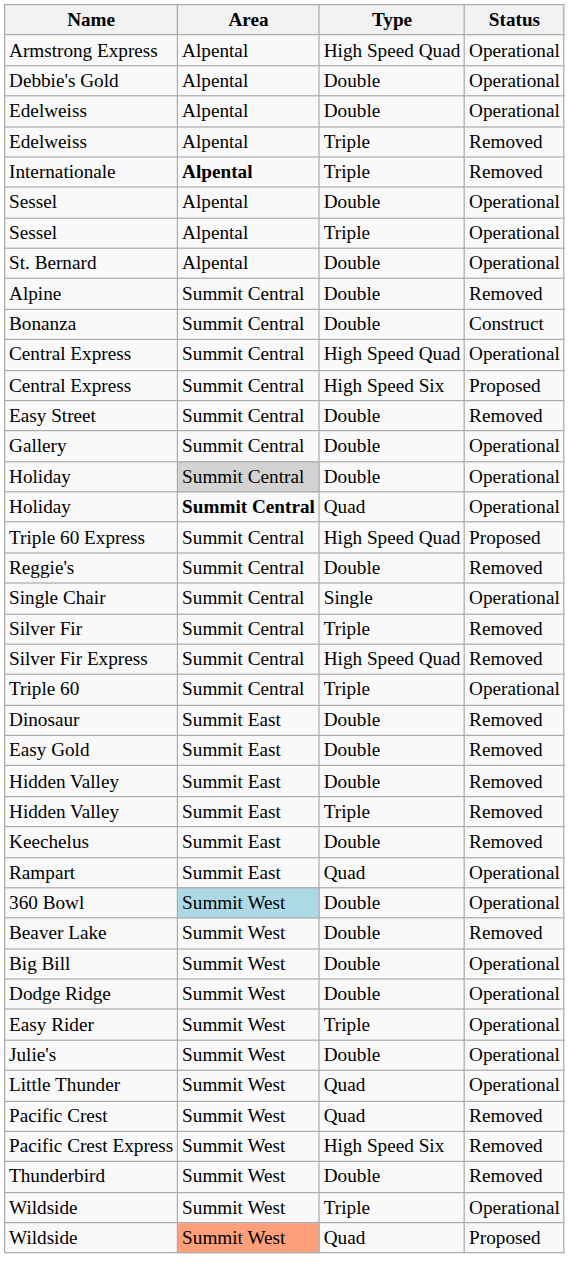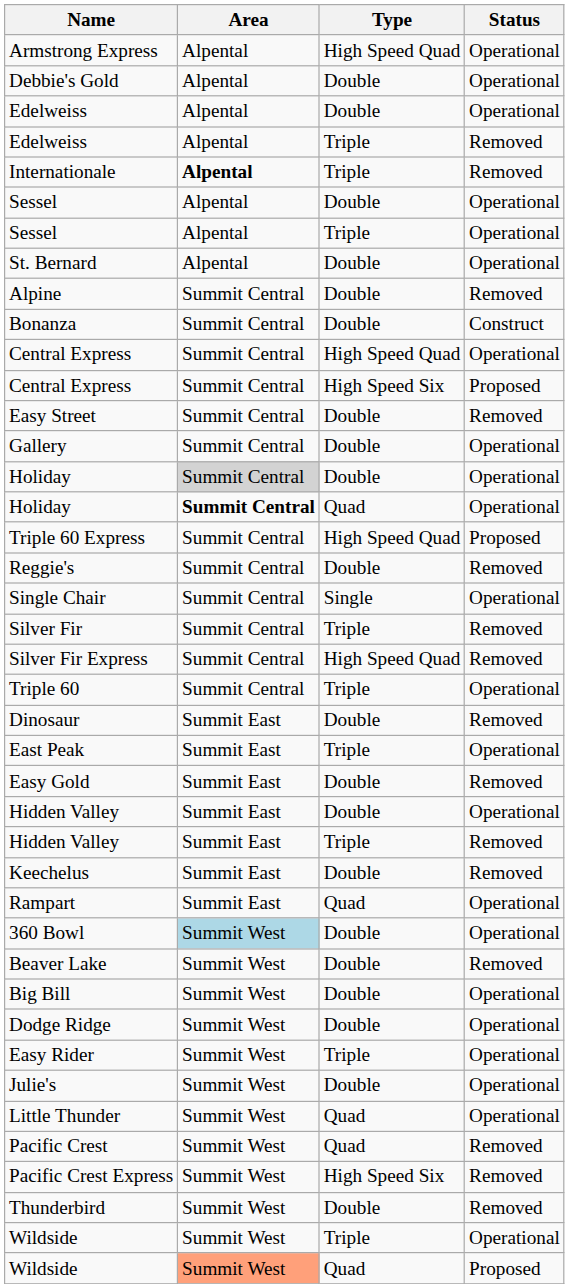 <table class="wikitable sortable mw-collapsible">
 <tr>
 <th>Name</th>
 <th>Area</th>
 <th>Type</th>
 <th>Status</th>
 </tr>
 <tr>
 <td>Armstrong Express</td>
 <td>Alpental</td>
 <td>High Speed Quad</td>
 <td>Operational</td>
 </tr>
 <tr>
 <td>Debbie's Gold</td>
 <td>Alpental</td>
 <td>Double</td>
 <td>Operational</td>
 </tr>
 <tr>
 <td>Edelweiss</td>
 <td>Alpental</td>
 <td>Double</td>
 <td>Operational</td>
 </tr>
 <tr>
 <td>Edelweiss</td>
 <td>Alpental</td>
 <td>Triple</td>
 <td>Removed</td>
 </tr>
 <tr>
 <td>Internationale</td>
 <td><strong>Alpental</strong></td>
 <td>Triple</td>
 <td>Removed</td>
 </tr>
 <tr>
 <td>Sessel</td>
 <td>Alpental</td>
 <td>Double</td>
 <td>Operational</td>
 </tr>
 <tr>
 <td>Sessel</td>
 <td>Alpental</td>
 <td>Triple</td>
 <td>Operational</td>
 </tr>
 <tr>
 <td>St. Bernard</td>
 <td>Alpental</td>
 <td>Double</td>
 <td>Operational</td>
 </tr>
 <tr>
 <td>Alpine</td>
 <td>Summit Central</td>
 <td>Double</td>
 <td>Removed</td>
 </tr>
 <tr>
 <td>Bonanza</td>
 <td>Summit Central</td>
 <td>Double</td>
 <td>Construct</td>
 </tr>
 <tr>
 <td>Central Express</td>
 <td>Summit Central</td>
 <td>High Speed Quad</td>
 <td>Operational</td>
 </tr>
 <tr>
 <td>Central Express</td>
 <td>Summit Central</td>
 <td>High Speed Six</td>
 <td>Proposed</td>
 </tr>
 <tr>
 <td>Easy Street</td>
 <td>Summit Central</td>
 <td>Double</td>
 <td>Removed</td>
 </tr>
 <tr>
 <td>Gallery</td>
 <td>Summit Central</td>
 <td>Double</td>
 <td>Operational</td>
 </tr>
 <tr>
 <td>Holiday</td>
 <td style="background: lightgrey;">Summit Central</td>
 <td>Double</td>
 <td>Operational</td>
 </tr>
 <tr>
 <td>Holiday</td>
 <td><strong>Summit Central</strong></td>
 <td>Quad</td>
 <td>Operational</td>
 </tr>
 <tr>
 <td>Triple 60 Express</td>
 <td>Summit Central</td>
 <td>High Speed Quad</td>
 <td>Proposed</td>
 </tr>
 <tr>
 <td>Reggie's</td>
 <td>Summit Central</td>
 <td>Double</td>
 <td>Removed</td>
 </tr>
 <tr>
 <td>Single Chair</td>
 <td>Summit Central</td>
 <td>Single</td>
 <td>Operational</td>
 </tr>
 <tr>
 <td>Silver Fir</td>
 <td>Summit Central</td>
 <td>Triple</td>
 <td>Removed</td>
 </tr>
 <tr>
 <td>Silver Fir Express</td>
 <td>Summit Central</td>
 <td>High Speed Quad</td>
 <td>Removed</td>
 </tr>
 <tr>
 <td>Triple 60</td>
 <td>Summit Central</td>
 <td>Triple</td>
 <td>Operational</td>
 </tr>
 <tr>
 <td>Dinosaur</td>
 <td>Summit East</td>
 <td>Double</td>
 <td>Removed</td>
 </tr>
 <tr>
+<td>East Peak</td>
+<td>Summit East</td>
+<td>Triple</td>
+<td>Operational</td>
+</tr>
+<tr>
 <td>Easy Gold</td>
 <td>Summit East</td>
 <td>Double</td>
 <td>Removed</td>
 </tr>
 <tr>
 <td>Hidden Valley</td>
 <td>Summit East</td>
 <td>Double</td>
-<td>Removed</td>
+<td>Operational</td>
 </tr>
 <tr>
 <td>Hidden Valley</td>
 <td>Summit East</td>
 <td>Triple</td>
 <td>Removed</td>
 </tr>
 <tr>
 <td>Keechelus</td>
 <td>Summit East</td>
 <td>Double</td>
 <td>Removed</td>
 </tr>
 <tr>
 <td>Rampart</td>
 <td>Summit East</td>
 <td>Quad</td>
 <td>Operational</td>
 </tr>
 <tr>
 <td>360 Bowl</td>
 <td style="background: lightblue;">Summit West</td>
 <td>Double</td>
 <td>Operational</td>
 </tr>
 <tr>
 <td>Beaver Lake</td>
 <td>Summit West</td>
 <td>Double</td>
 <td>Removed</td>
 </tr>
 <tr>
 <td>Big Bill</td>
 <td>Summit West</td>
 <td>Double</td>
 <td>Operational</td>
 </tr>
 <tr>
 <td>Dodge Ridge</td>
 <td>Summit West</td>
 <td>Double</td>
 <td>Operational</td>
 </tr>
 <tr>
 <td>Easy Rider</td>
 <td>Summit West</td>
 <td>Triple</td>
 <td>Operational</td>
 </tr>
 <tr>
 <td>Julie's</td>
 <td>Summit West</td>
 <td>Double</td>
 <td>Operational</td>
 </tr>
 <tr>
 <td>Little Thunder</td>
 <td>Summit West</td>
 <td>Quad</td>
 <td>Operational</td>
 </tr>
 <tr>
 <td>Pacific Crest</td>
 <td>Summit West</td>
 <td>Quad</td>
 <td>Removed</td>
 </tr>
 <tr>
 <td>Pacific Crest Express</td>
 <td>Summit West</td>
 <td>High Speed Six</td>
 <td>Removed</td>
 </tr>
 <tr>
 <td>Thunderbird</td>
 <td>Summit West</td>
 <td>Double</td>
 <td>Removed</td>
 </tr>
 <tr>
 <td>Wildside</td>
 <td>Summit West</td>
 <td>Triple</td>
 <td>Operational</td>
 </tr>
 <tr>
 <td>Wildside</td>
 <td style="background: lightsalmon;">Summit West</td>
 <td>Quad</td>
 <td>Proposed</td>
 </tr>
 </table>
